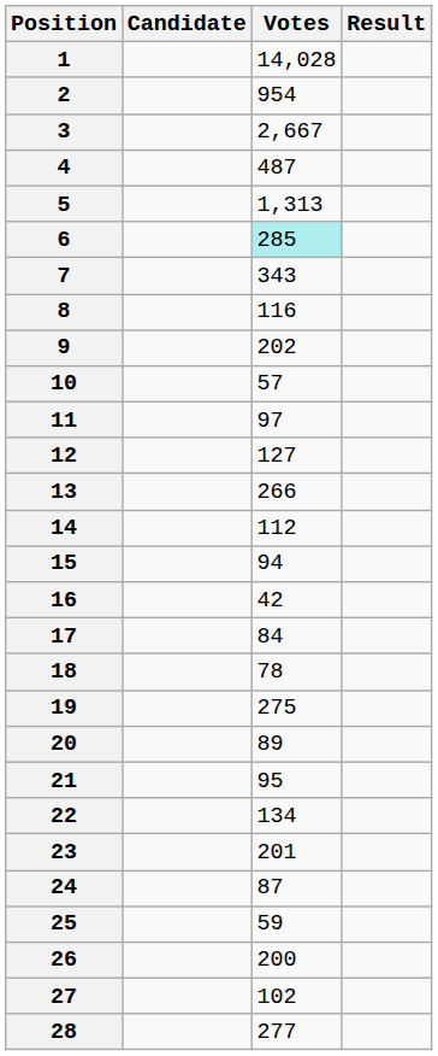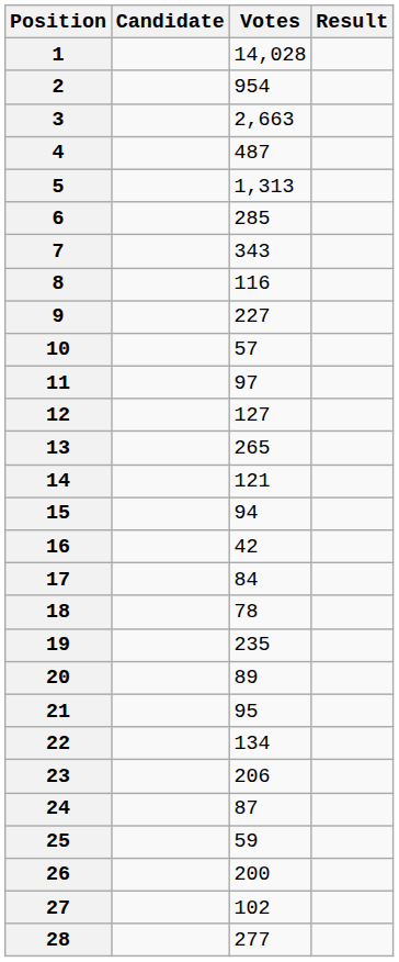 <table class="wikitable sortable col3right">
 <tr>
 <th scope="col">Position</th>
 <th scope="col">Candidate</th>
 <th scope="col">Votes</th>
 <th scope="col">Result</th>
 </tr>
 <tr>
 <th scope="row">1</th>
 <td></td>
 <td>14,028</td>
 <td></td>
 </tr>
 <tr>
 <th scope="row">2</th>
 <td></td>
 <td>954</td>
 <td></td>
 </tr>
 <tr>
 <th scope="row">3</th>
 <td></td>
-<td>2,667</td>
+<td>2,663</td>
 <td></td>
 </tr>
 <tr>
 <th scope="row">4</th>
 <td></td>
 <td>487</td>
 <td></td>
 </tr>
 <tr>
 <th scope="row">5</th>
 <td></td>
 <td>1,313</td>
 <td></td>
 </tr>
 <tr>
 <th scope="row">6</th>
 <td></td>
-<td style="background: paleturquoise;">285</td>
+<td>285</td>
 <td></td>
 </tr>
 <tr>
 <th scope="row">7</th>
 <td></td>
 <td>343</td>
 <td></td>
 </tr>
 <tr>
 <th scope="row">8</th>
 <td></td>
 <td>116</td>
 <td></td>
 </tr>
 <tr>
 <th scope="row">9</th>
 <td></td>
-<td>202</td>
+<td>227</td>
 <td></td>
 </tr>
 <tr>
 <th scope="row">10</th>
 <td></td>
 <td>57</td>
 <td></td>
 </tr>
 <tr>
 <th scope="row">11</th>
 <td></td>
 <td>97</td>
 <td></td>
 </tr>
 <tr>
 <th scope="row">12</th>
 <td></td>
 <td>127</td>
 <td></td>
 </tr>
 <tr>
 <th scope="row">13</th>
 <td></td>
-<td>266</td>
+<td>265</td>
 <td></td>
 </tr>
 <tr>
 <th scope="row">14</th>
 <td></td>
-<td>112</td>
+<td>121</td>
 <td></td>
 </tr>
 <tr>
 <th scope="row">15</th>
 <td></td>
 <td>94</td>
 <td></td>
 </tr>
 <tr>
 <th scope="row">16</th>
 <td></td>
 <td>42</td>
 <td></td>
 </tr>
 <tr>
 <th scope="row">17</th>
 <td></td>
 <td>84</td>
 <td></td>
 </tr>
 <tr>
 <th scope="row">18</th>
 <td></td>
 <td>78</td>
 <td></td>
 </tr>
 <tr>
 <th scope="row">19</th>
 <td></td>
-<td>275</td>
+<td>235</td>
 <td></td>
 </tr>
 <tr>
 <th scope="row">20</th>
 <td></td>
 <td>89</td>
 <td></td>
 </tr>
 <tr>
 <th scope="row">21</th>
 <td></td>
 <td>95</td>
 <td></td>
 </tr>
 <tr>
 <th scope="row">22</th>
 <td></td>
 <td>134</td>
 <td></td>
 </tr>
 <tr>
 <th scope="row">23</th>
 <td></td>
-<td>201</td>
+<td>206</td>
 <td></td>
 </tr>
 <tr>
 <th scope="row">24</th>
 <td></td>
 <td>87</td>
 <td></td>
 </tr>
 <tr>
 <th scope="row">25</th>
 <td></td>
 <td>59</td>
 <td></td>
 </tr>
 <tr>
 <th scope="row">26</th>
 <td></td>
 <td>200</td>
 <td></td>
 </tr>
 <tr>
 <th scope="row">27</th>
 <td></td>
 <td>102</td>
 <td></td>
 </tr>
 <tr>
 <th scope="row">28</th>
 <td></td>
 <td>277</td>
 <td></td>
 </tr>
 </table>
